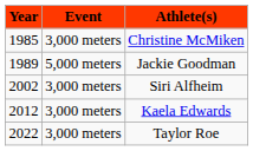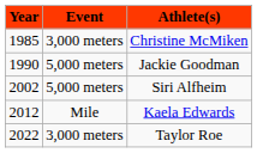 <table style="margin: 1em auto 1em auto" class="wikitable sortable">
 <tr>
 <th style="background:#FF3800;" align="center"><span>Year</span></th>
 <th style="background:#FF3800;" align="center"><span>Event</span></th>
 <th style="background:#FF3800;" align="center"><span>Athlete(s)</span></th>
 </tr>
 <tr style="text-align:center;">
 <td>1985</td>
 <td>3,000 meters</td>
 <td><a href='#'>Christine McMiken</a></td>
 </tr>
 <tr style="text-align:center;">
-<td>1989</td>
+<td>1990</td>
 <td>5,000 meters</td>
 <td>Jackie Goodman</td>
 </tr>
 <tr style="text-align:center;">
 <td>2002</td>
-<td>3,000 meters</td>
+<td>5,000 meters</td>
 <td>Siri Alfheim</td>
 </tr>
 <tr style="text-align:center;">
 <td>2012</td>
-<td>3,000 meters</td>
+<td>Mile</td>
 <td><a href='#'>Kaela Edwards</a></td>
 </tr>
 <tr style="text-align:center;">
 <td>2022</td>
 <td>3,000 meters</td>
 <td>Taylor Roe</td>
 </tr>
 </table>
